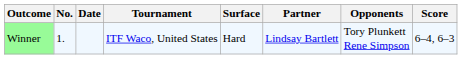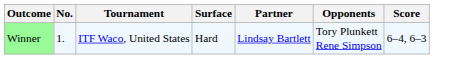 <table class="sortable wikitable" style=font-size:97%>
 <tr>
 <th>Outcome</th>
 <th>No.</th>
-<th>Date</th>
 <th>Tournament</th>
 <th>Surface</th>
 <th>Partner</th>
 <th>Opponents</th>
 <th>Score</th>
 </tr>
 <tr style="background:#f0f8ff;">
 <td bgcolor="98FB98">Winner</td>
 <td>1.</td>
-<td></td>
 <td><a href='#'>ITF Waco</a>, United States</td>
 <td>Hard</td>
 <td> <a href='#'>Lindsay Bartlett</a></td>
 <td> Tory Plunkett <br>  <a href='#'>Rene Simpson</a></td>
 <td>6–4, 6–3</td>
 </tr>
 </table>
